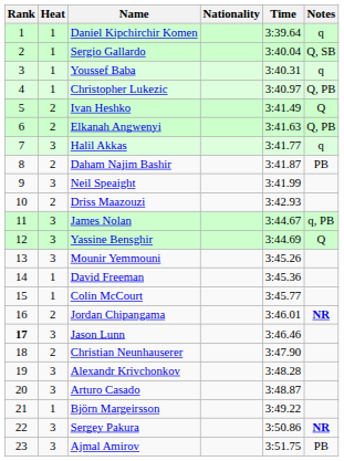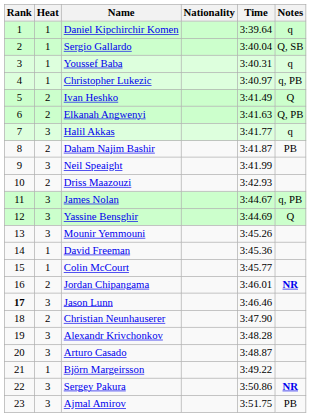 <table class="wikitable sortable" style="text-align:center">
 <tr>
 <th>Rank</th>
 <th>Heat</th>
 <th>Name</th>
 <th>Nationality</th>
 <th>Time</th>
 <th>Notes</th>
 </tr>
 <tr bgcolor=ccffcc>
 <td>1</td>
 <td>1</td>
 <td align="left"><a href='#'>Daniel Kipchirchir Komen</a></td>
 <td align=left></td>
 <td>3:39.64</td>
 <td>q</td>
 </tr>
 <tr bgcolor=ccffcc>
 <td>2</td>
 <td>1</td>
 <td align="left"><a href='#'>Sergio Gallardo</a></td>
 <td align=left></td>
 <td>3:40.04</td>
 <td>Q, SB</td>
 </tr>
 <tr bgcolor=ddffdd>
 <td>3</td>
 <td>1</td>
 <td align="left"><a href='#'>Youssef Baba</a></td>
 <td align=left></td>
 <td>3:40.31</td>
 <td>q</td>
 </tr>
 <tr bgcolor=ddffdd>
 <td>4</td>
 <td>1</td>
 <td align="left"><a href='#'>Christopher Lukezic</a></td>
 <td align=left></td>
 <td>3:40.97</td>
-<td>Q, PB</td>
+<td>q, PB</td>
 </tr>
 <tr bgcolor=ccffcc>
 <td>5</td>
 <td>2</td>
 <td align="left"><a href='#'>Ivan Heshko</a></td>
 <td align=left></td>
 <td>3:41.49</td>
 <td>Q</td>
 </tr>
 <tr bgcolor=ccffcc>
 <td>6</td>
 <td>2</td>
 <td align="left"><a href='#'>Elkanah Angwenyi</a></td>
 <td align=left></td>
 <td>3:41.63</td>
 <td>Q, PB</td>
 </tr>
 <tr bgcolor=ddffdd>
 <td>7</td>
 <td>3</td>
 <td align="left"><a href='#'>Halil Akkas</a></td>
 <td align=left></td>
 <td>3:41.77</td>
 <td>q</td>
 </tr>
 <tr>
 <td>8</td>
 <td>2</td>
 <td align="left"><a href='#'>Daham Najim Bashir</a></td>
 <td align=left></td>
 <td>3:41.87</td>
 <td>PB</td>
 </tr>
 <tr>
 <td>9</td>
 <td>3</td>
 <td align="left"><a href='#'>Neil Speaight</a></td>
 <td align=left></td>
 <td>3:41.99</td>
 <td></td>
 </tr>
 <tr>
 <td>10</td>
 <td>2</td>
 <td align="left"><a href='#'>Driss Maazouzi</a></td>
 <td align=left></td>
 <td>3:42.93</td>
 <td></td>
 </tr>
 <tr bgcolor=ccffcc>
 <td>11</td>
 <td>3</td>
 <td align="left"><a href='#'>James Nolan</a></td>
 <td align=left></td>
 <td>3:44.67</td>
 <td>q, PB</td>
 </tr>
 <tr bgcolor=ccffcc>
 <td>12</td>
 <td>3</td>
 <td align="left"><a href='#'>Yassine Bensghir</a></td>
 <td align=left></td>
 <td>3:44.69</td>
 <td>Q</td>
 </tr>
 <tr>
 <td>13</td>
 <td>3</td>
 <td align="left"><a href='#'>Mounir Yemmouni</a></td>
 <td align=left></td>
 <td>3:45.26</td>
 <td></td>
 </tr>
 <tr>
 <td>14</td>
 <td>1</td>
 <td align="left"><a href='#'>David Freeman</a></td>
 <td align=left></td>
 <td>3:45.36</td>
 <td></td>
 </tr>
 <tr>
 <td>15</td>
 <td>1</td>
 <td align="left"><a href='#'>Colin McCourt</a></td>
 <td align=left></td>
 <td>3:45.77</td>
 <td></td>
 </tr>
 <tr>
 <td>16</td>
 <td>2</td>
 <td align="left"><a href='#'>Jordan Chipangama</a></td>
 <td align=left></td>
 <td>3:46.01</td>
 <td><strong><a href='#'>NR</a></strong></td>
 </tr>
 <tr>
 <td><strong>17</strong></td>
 <td>3</td>
 <td align="left"><a href='#'>Jason Lunn</a></td>
 <td align=left></td>
 <td>3:46.46</td>
 <td></td>
 </tr>
 <tr>
 <td>18</td>
 <td>2</td>
 <td align="left"><a href='#'>Christian Neunhauserer</a></td>
 <td align=left></td>
 <td>3:47.90</td>
 <td></td>
 </tr>
 <tr>
 <td>19</td>
 <td>3</td>
 <td align="left"><a href='#'>Alexandr Krivchonkov</a></td>
 <td align=left></td>
 <td>3:48.28</td>
 <td></td>
 </tr>
 <tr>
 <td>20</td>
 <td>3</td>
 <td align="left"><a href='#'>Arturo Casado</a></td>
 <td align=left></td>
 <td>3:48.87</td>
 <td></td>
 </tr>
 <tr>
 <td>21</td>
 <td>1</td>
 <td align="left"><a href='#'>Björn Margeirsson</a></td>
 <td align=left></td>
 <td>3:49.22</td>
 <td></td>
 </tr>
 <tr>
 <td>22</td>
 <td>3</td>
 <td align="left"><a href='#'>Sergey Pakura</a></td>
 <td align=left></td>
 <td>3:50.86</td>
 <td><strong><a href='#'>NR</a></strong></td>
 </tr>
 <tr>
 <td>23</td>
 <td>3</td>
 <td align="left"><a href='#'>Ajmal Amirov</a></td>
 <td align=left></td>
 <td>3:51.75</td>
 <td>PB</td>
 </tr>
 </table>
